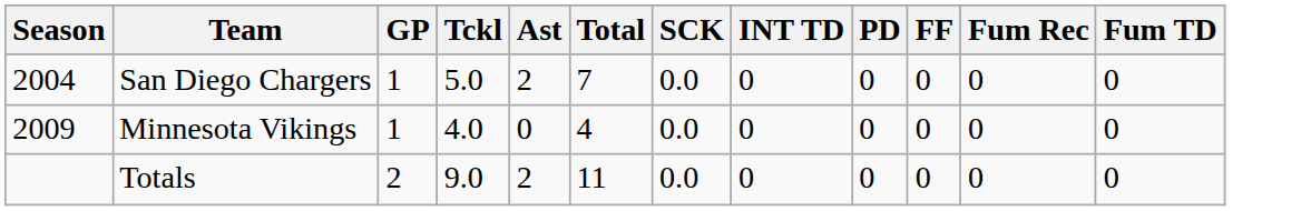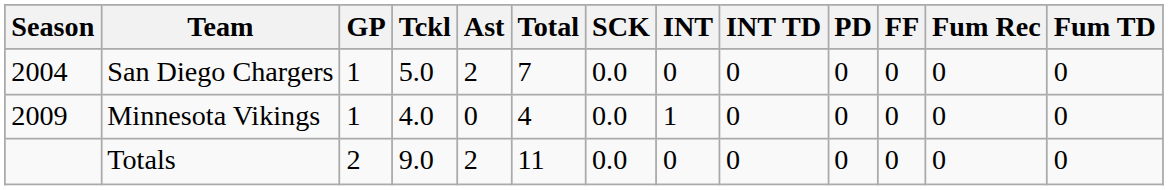 <table class=wikitable>
 <tr>
 <th>Season</th>
 <th>Team</th>
 <th>GP</th>
 <th>Tckl</th>
 <th>Ast</th>
 <th>Total</th>
 <th>SCK</th>
+<th>INT</th>
 <th>INT TD</th>
 <th>PD</th>
 <th>FF</th>
 <th>Fum Rec</th>
 <th>Fum TD</th>
 </tr>
 <tr>
 <td>2004</td>
 <td>San Diego Chargers</td>
 <td>1</td>
 <td>5.0</td>
 <td>2</td>
 <td>7</td>
 <td>0.0</td>
 <td>0</td>
 <td>0</td>
 <td>0</td>
 <td>0</td>
 <td>0</td>
+<td>0</td>
 </tr>
 <tr>
 <td>2009</td>
 <td>Minnesota Vikings</td>
 <td>1</td>
 <td>4.0</td>
 <td>0</td>
 <td>4</td>
 <td>0.0</td>
+<td>1</td>
 <td>0</td>
 <td>0</td>
 <td>0</td>
 <td>0</td>
 <td>0</td>
 </tr>
 <tr>
 <td></td>
 <td>Totals</td>
 <td>2</td>
 <td>9.0</td>
 <td>2</td>
 <td>11</td>
 <td>0.0</td>
 <td>0</td>
 <td>0</td>
 <td>0</td>
 <td>0</td>
 <td>0</td>
+<td>0</td>
 </tr>
 </table>
